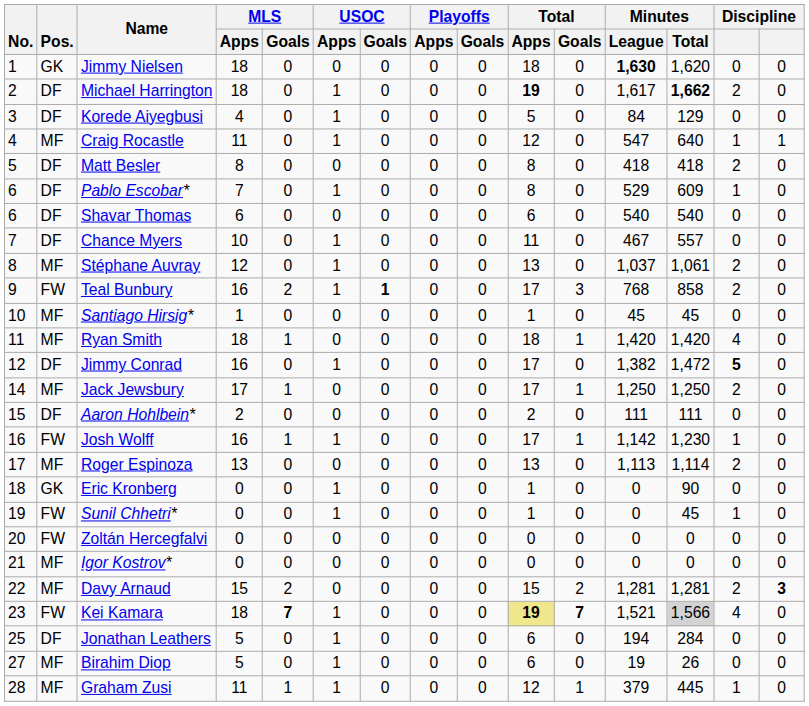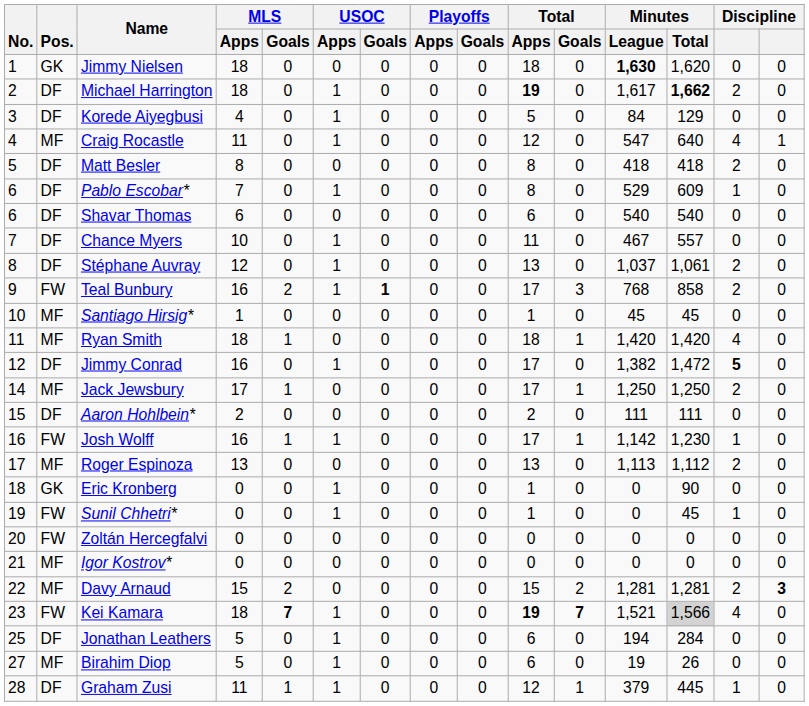 <table class="wikitable" style="text-align:center">
 <tr>
 <th rowspan="2" valign="bottom">No.</th>
 <th rowspan="2" valign="bottom">Pos.</th>
 <th rowspan="2">Name</th>
 <th colspan="2" width="85"><a href='#'>MLS</a></th>
 <th colspan="2" width="85"><a href='#'>USOC</a></th>
 <th colspan="2" width="85"><a href='#'>Playoffs</a></th>
 <th colspan="2" width="85">Total</th>
 <th colspan="2" width="85">Minutes</th>
 <th colspan="2" width="85">Discipline</th>
 </tr>
 <tr>
 <th>Apps</th>
 <th>Goals</th>
 <th>Apps</th>
 <th>Goals</th>
 <th>Apps</th>
 <th>Goals</th>
 <th>Apps</th>
 <th>Goals</th>
 <th>League</th>
 <th>Total</th>
 <th></th>
 <th></th>
 </tr>
 <tr>
 <td align=left>1</td>
 <td align=left>GK</td>
 <td align=left> <a href='#'>Jimmy Nielsen</a></td>
 <td>18</td>
 <td>0</td>
 <td>0</td>
 <td>0</td>
 <td>0</td>
 <td>0</td>
 <td>18</td>
 <td>0</td>
 <td><strong>1,630</strong></td>
 <td>1,620</td>
 <td>0</td>
 <td>0</td>
 </tr>
 <tr>
 <td align=left>2</td>
 <td align=left>DF</td>
 <td align=left> <a href='#'>Michael Harrington</a></td>
 <td>18</td>
 <td>0</td>
 <td>1</td>
 <td>0</td>
 <td>0</td>
 <td>0</td>
 <td><strong>19</strong></td>
 <td>0</td>
 <td>1,617</td>
 <td><strong>1,662</strong></td>
 <td>2</td>
 <td>0</td>
 </tr>
 <tr>
 <td align=left>3</td>
 <td align=left>DF</td>
 <td align=left> <a href='#'>Korede Aiyegbusi</a></td>
 <td>4</td>
 <td>0</td>
 <td>1</td>
 <td>0</td>
 <td>0</td>
 <td>0</td>
 <td>5</td>
 <td>0</td>
 <td>84</td>
 <td>129</td>
 <td>0</td>
 <td>0</td>
 </tr>
 <tr>
 <td align=left>4</td>
 <td align=left>MF</td>
 <td align=left> <a href='#'>Craig Rocastle</a></td>
 <td>11</td>
 <td>0</td>
 <td>1</td>
 <td>0</td>
 <td>0</td>
 <td>0</td>
 <td>12</td>
 <td>0</td>
 <td>547</td>
 <td>640</td>
-<td>1</td>
+<td>4</td>
 <td>1</td>
 </tr>
 <tr>
 <td align=left>5</td>
 <td align=left>DF</td>
 <td align=left> <a href='#'>Matt Besler</a></td>
 <td>8</td>
 <td>0</td>
 <td>0</td>
 <td>0</td>
 <td>0</td>
 <td>0</td>
 <td>8</td>
 <td>0</td>
 <td>418</td>
 <td>418</td>
 <td>2</td>
 <td>0</td>
 </tr>
 <tr>
 <td align=left>6</td>
 <td align=left>DF</td>
 <td align=left> <em><a href='#'>Pablo Escobar</a>*</em></td>
 <td>7</td>
 <td>0</td>
 <td>1</td>
 <td>0</td>
 <td>0</td>
 <td>0</td>
 <td>8</td>
 <td>0</td>
 <td>529</td>
 <td>609</td>
 <td>1</td>
 <td>0</td>
 </tr>
 <tr>
 <td align=left>6</td>
 <td align=left>DF</td>
 <td align=left> <a href='#'>Shavar Thomas</a></td>
 <td>6</td>
 <td>0</td>
 <td>0</td>
 <td>0</td>
 <td>0</td>
 <td>0</td>
 <td>6</td>
 <td>0</td>
 <td>540</td>
 <td>540</td>
 <td>0</td>
 <td>0</td>
 </tr>
 <tr>
 <td align=left>7</td>
 <td align=left>DF</td>
 <td align=left> <a href='#'>Chance Myers</a></td>
 <td>10</td>
 <td>0</td>
 <td>1</td>
 <td>0</td>
 <td>0</td>
 <td>0</td>
 <td>11</td>
 <td>0</td>
 <td>467</td>
 <td>557</td>
 <td>0</td>
 <td>0</td>
 </tr>
 <tr>
 <td align=left>8</td>
-<td align=left>MF</td>
+<td align=left>DF</td>
 <td align=left> <a href='#'>Stéphane Auvray</a></td>
 <td>12</td>
 <td>0</td>
 <td>1</td>
 <td>0</td>
 <td>0</td>
 <td>0</td>
 <td>13</td>
 <td>0</td>
 <td>1,037</td>
 <td>1,061</td>
 <td>2</td>
 <td>0</td>
 </tr>
 <tr>
 <td align=left>9</td>
 <td align=left>FW</td>
 <td align=left> <a href='#'>Teal Bunbury</a></td>
 <td>16</td>
 <td>2</td>
 <td>1</td>
 <td><strong>1</strong></td>
 <td>0</td>
 <td>0</td>
 <td>17</td>
 <td>3</td>
 <td>768</td>
 <td>858</td>
 <td>2</td>
 <td>0</td>
 </tr>
 <tr>
 <td align=left>10</td>
 <td align=left>MF</td>
 <td align=left> <em><a href='#'>Santiago Hirsig</a>*</em></td>
 <td>1</td>
 <td>0</td>
 <td>0</td>
 <td>0</td>
 <td>0</td>
 <td>0</td>
 <td>1</td>
 <td>0</td>
 <td>45</td>
 <td>45</td>
 <td>0</td>
 <td>0</td>
 </tr>
 <tr>
 <td align=left>11</td>
 <td align=left>MF</td>
 <td align=left> <a href='#'>Ryan Smith</a></td>
 <td>18</td>
 <td>1</td>
 <td>0</td>
 <td>0</td>
 <td>0</td>
 <td>0</td>
 <td>18</td>
 <td>1</td>
 <td>1,420</td>
 <td>1,420</td>
 <td>4</td>
 <td>0</td>
 </tr>
 <tr>
 <td align=left>12</td>
 <td align=left>DF</td>
 <td align=left> <a href='#'>Jimmy Conrad</a></td>
 <td>16</td>
 <td>0</td>
 <td>1</td>
 <td>0</td>
 <td>0</td>
 <td>0</td>
 <td>17</td>
 <td>0</td>
 <td>1,382</td>
 <td>1,472</td>
 <td><strong>5</strong></td>
 <td>0</td>
 </tr>
 <tr>
 <td align=left>14</td>
 <td align=left>MF</td>
 <td align=left> <a href='#'>Jack Jewsbury</a></td>
 <td>17</td>
 <td>1</td>
 <td>0</td>
 <td>0</td>
 <td>0</td>
 <td>0</td>
 <td>17</td>
 <td>1</td>
 <td>1,250</td>
 <td>1,250</td>
 <td>2</td>
 <td>0</td>
 </tr>
 <tr>
 <td align=left>15</td>
 <td align=left>DF</td>
 <td align=left> <em><a href='#'>Aaron Hohlbein</a>*</em></td>
 <td>2</td>
 <td>0</td>
 <td>0</td>
 <td>0</td>
 <td>0</td>
 <td>0</td>
 <td>2</td>
 <td>0</td>
 <td>111</td>
 <td>111</td>
 <td>0</td>
 <td>0</td>
 </tr>
 <tr>
 <td align=left>16</td>
 <td align=left>FW</td>
 <td align=left> <a href='#'>Josh Wolff</a></td>
 <td>16</td>
 <td>1</td>
 <td>1</td>
 <td>0</td>
 <td>0</td>
 <td>0</td>
 <td>17</td>
 <td>1</td>
 <td>1,142</td>
 <td>1,230</td>
 <td>1</td>
 <td>0</td>
 </tr>
 <tr>
 <td align=left>17</td>
 <td align=left>MF</td>
 <td align=left> <a href='#'>Roger Espinoza</a></td>
 <td>13</td>
 <td>0</td>
 <td>0</td>
 <td>0</td>
 <td>0</td>
 <td>0</td>
 <td>13</td>
 <td>0</td>
 <td>1,113</td>
-<td>1,114</td>
+<td>1,112</td>
 <td>2</td>
 <td>0</td>
 </tr>
 <tr>
 <td align=left>18</td>
 <td align=left>GK</td>
 <td align=left> <a href='#'>Eric Kronberg</a></td>
 <td>0</td>
 <td>0</td>
 <td>1</td>
 <td>0</td>
 <td>0</td>
 <td>0</td>
 <td>1</td>
 <td>0</td>
 <td>0</td>
 <td>90</td>
 <td>0</td>
 <td>0</td>
 </tr>
 <tr>
 <td align=left>19</td>
 <td align=left>FW</td>
 <td align=left> <em><a href='#'>Sunil Chhetri</a>*</em></td>
 <td>0</td>
 <td>0</td>
 <td>1</td>
 <td>0</td>
 <td>0</td>
 <td>0</td>
 <td>1</td>
 <td>0</td>
 <td>0</td>
 <td>45</td>
 <td>1</td>
 <td>0</td>
 </tr>
 <tr>
 <td align=left>20</td>
 <td align=left>FW</td>
 <td align=left> <a href='#'>Zoltán Hercegfalvi</a></td>
 <td>0</td>
 <td>0</td>
 <td>0</td>
 <td>0</td>
 <td>0</td>
 <td>0</td>
 <td>0</td>
 <td>0</td>
 <td>0</td>
 <td>0</td>
 <td>0</td>
 <td>0</td>
 </tr>
 <tr>
 <td align=left>21</td>
 <td align=left>MF</td>
 <td align=left> <em><a href='#'>Igor Kostrov</a>*</em></td>
 <td>0</td>
 <td>0</td>
 <td>0</td>
 <td>0</td>
 <td>0</td>
 <td>0</td>
 <td>0</td>
 <td>0</td>
 <td>0</td>
 <td>0</td>
 <td>0</td>
 <td>0</td>
 </tr>
 <tr>
 <td align=left>22</td>
 <td align=left>MF</td>
 <td align=left> <a href='#'>Davy Arnaud</a></td>
 <td>15</td>
 <td>2</td>
 <td>0</td>
 <td>0</td>
 <td>0</td>
 <td>0</td>
 <td>15</td>
 <td>2</td>
 <td>1,281</td>
 <td>1,281</td>
 <td>2</td>
 <td><strong>3</strong></td>
 </tr>
 <tr>
 <td align=left>23</td>
 <td align=left>FW</td>
 <td align=left> <a href='#'>Kei Kamara</a></td>
 <td>18</td>
 <td><strong>7</strong></td>
 <td>1</td>
 <td>0</td>
 <td>0</td>
 <td>0</td>
-<td style="background: khaki;"><strong>19</strong></td>
+<td><strong>19</strong></td>
 <td><strong>7</strong></td>
 <td>1,521</td>
 <td style="background: lightgrey;">1,566</td>
 <td>4</td>
 <td>0</td>
 </tr>
 <tr>
 <td align=left>25</td>
 <td align=left>DF</td>
 <td align=left> <a href='#'>Jonathan Leathers</a></td>
 <td>5</td>
 <td>0</td>
 <td>1</td>
 <td>0</td>
 <td>0</td>
 <td>0</td>
 <td>6</td>
 <td>0</td>
 <td>194</td>
 <td>284</td>
 <td>0</td>
 <td>0</td>
 </tr>
 <tr>
 <td align=left>27</td>
 <td align=left>MF</td>
 <td align=left> <a href='#'>Birahim Diop</a></td>
 <td>5</td>
 <td>0</td>
 <td>1</td>
 <td>0</td>
 <td>0</td>
 <td>0</td>
 <td>6</td>
 <td>0</td>
 <td>19</td>
 <td>26</td>
 <td>0</td>
 <td>0</td>
 </tr>
 <tr>
 <td align=left>28</td>
-<td align=left>MF</td>
+<td align=left>DF</td>
 <td align=left> <a href='#'>Graham Zusi</a></td>
 <td>11</td>
 <td>1</td>
 <td>1</td>
 <td>0</td>
 <td>0</td>
 <td>0</td>
 <td>12</td>
 <td>1</td>
 <td>379</td>
 <td>445</td>
 <td>1</td>
 <td>0</td>
 </tr>
 </table>
